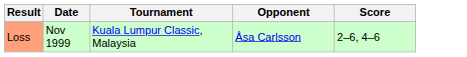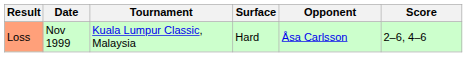 <table class="wikitable">
 <tr>
 <th width=40>Result</th>
 <th width=60>Date</th>
 <th width=200>Tournament</th>
+<th width=60>Surface</th>
 <th width=140>Opponent</th>
 <th width=110>Score</th>
 </tr>
 <tr bgcolor="#ccffcc">
 <td style="background:#ffa07a;">Loss</td>
 <td>Nov 1999</td>
 <td><a href='#'>Kuala Lumpur Classic</a>, Malaysia</td>
+<td>Hard</td>
 <td> <a href='#'>Åsa Carlsson</a></td>
 <td>2–6, 4–6</td>
 </tr>
 </table>
